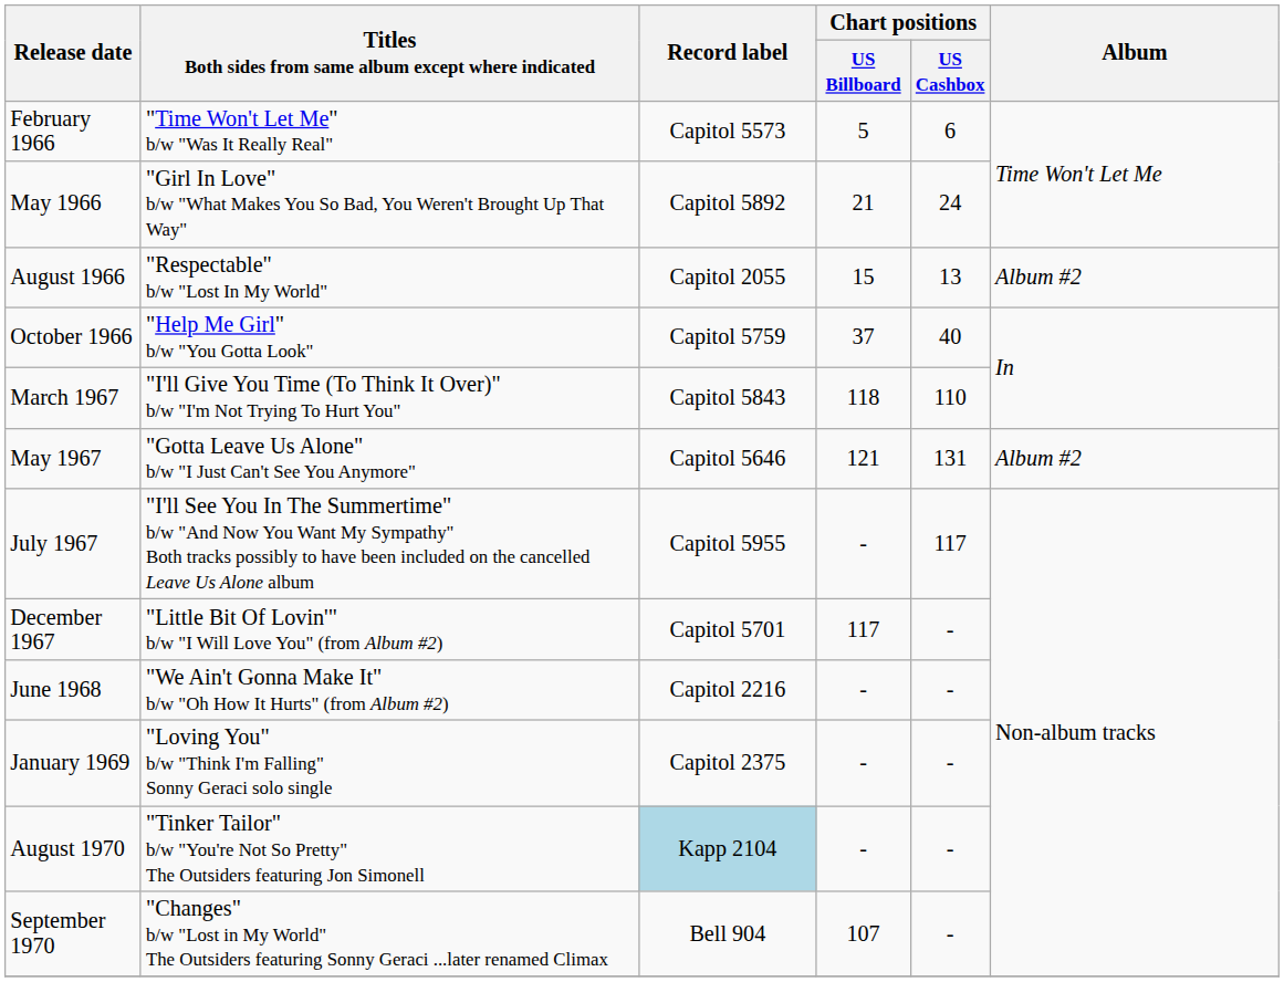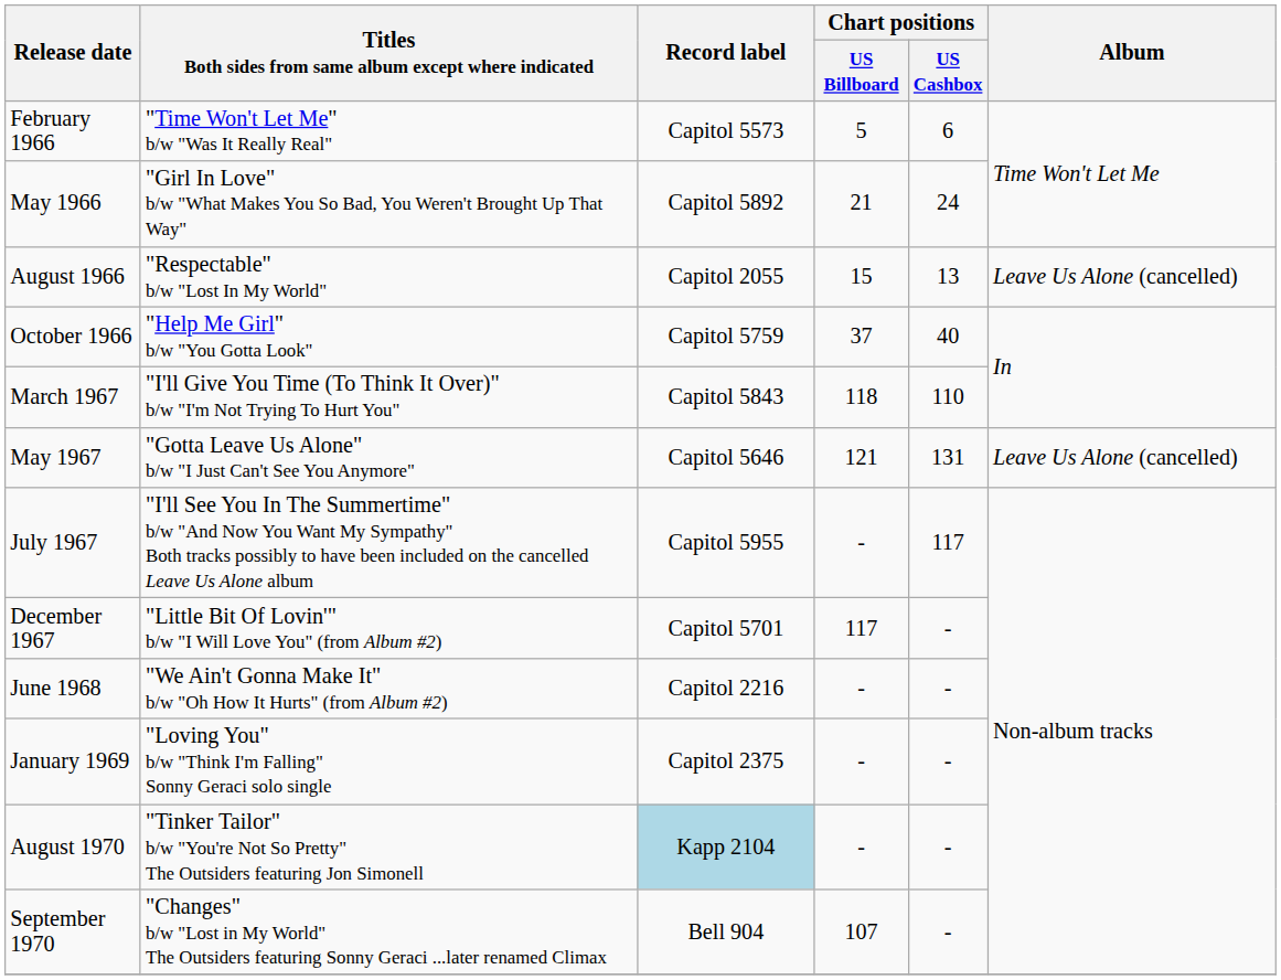 <table class="wikitable sortable">
 <tr>
 <th style="width:90px;" rowspan="2">Release date</th>
 <th style="width:350px;" rowspan="2">Titles<br><small>Both sides from same album except where indicated</small></th>
 <th style="width:120px;" rowspan="2">Record label</th>
 <th colspan="2">Chart positions</th>
 <th style="width:200px;" rowspan="2">Album</th>
 </tr>
 <tr>
 <th style="width:60px;"><small><a href='#'>US<br>Billboard</a></small></th>
 <th style="width:50px;"><small><a href='#'>US<br>Cashbox</a> </small></th>
 </tr>
 <tr>
 <td>February 1966</td>
 <td>"<a href='#'>Time Won't Let Me</a>"<br><small>b/w "Was It Really Real" </small></td>
 <td style="text-align:center;">Capitol 5573</td>
 <td style="text-align:center;">5</td>
 <td style="text-align:center;">6</td>
 <td rowspan="2"><em>Time Won't Let Me</em></td>
 </tr>
 <tr>
 <td>May 1966</td>
 <td>"Girl In Love"<br><small>b/w "What Makes You So Bad, You Weren't Brought Up That Way" </small></td>
 <td style="text-align:center;">Capitol 5892</td>
 <td style="text-align:center;">21</td>
 <td style="text-align:center;">24</td>
 </tr>
 <tr>
 <td>August 1966</td>
 <td>"Respectable"<br><small>b/w "Lost In My World"</small></td>
 <td style="text-align:center;">Capitol 2055</td>
 <td style="text-align:center;">15</td>
 <td style="text-align:center;">13</td>
-<td><em>Album #2</em></td>
+<td><em>Leave Us Alone</em> (cancelled)</td>
 </tr>
 <tr>
 <td>October 1966</td>
 <td>"<a href='#'>Help Me Girl</a>"<br><small>b/w "You Gotta Look"</small></td>
 <td style="text-align:center;">Capitol 5759</td>
 <td style="text-align:center;">37</td>
 <td style="text-align:center;">40</td>
 <td rowspan="2"><em>In</em></td>
 </tr>
 <tr>
 <td>March 1967</td>
 <td>"I'll Give You Time (To Think It Over)"<br><small>b/w "I'm Not Trying To Hurt You"</small></td>
 <td style="text-align:center;">Capitol 5843</td>
 <td style="text-align:center;">118</td>
 <td style="text-align:center;">110</td>
 </tr>
 <tr>
 <td>May 1967</td>
 <td>"Gotta Leave Us Alone"<br><small>b/w "I Just Can't See You Anymore"</small></td>
 <td style="text-align:center;">Capitol 5646</td>
 <td style="text-align:center;">121</td>
 <td style="text-align:center;">131</td>
-<td><em>Album #2</em></td>
+<td><em>Leave Us Alone</em> (cancelled)</td>
 </tr>
 <tr>
 <td>July 1967</td>
 <td>"I'll See You In The Summertime"<br><small>b/w "And Now You Want My Sympathy"<br>Both tracks possibly to have been included on the cancelled <em>Leave Us Alone</em> album</small></td>
 <td style="text-align:center;">Capitol 5955</td>
 <td style="text-align:center;">-</td>
 <td style="text-align:center;">117</td>
 <td rowspan="6">Non-album tracks</td>
 </tr>
 <tr>
 <td>December 1967</td>
 <td>"Little Bit Of Lovin'"<br><small>b/w "I Will Love You" (from <em>Album #2</em>)</small></td>
 <td style="text-align:center;">Capitol 5701</td>
 <td style="text-align:center;">117</td>
 <td style="text-align:center;">-</td>
 </tr>
 <tr>
 <td>June 1968</td>
 <td>"We Ain't Gonna Make It"<br><small>b/w "Oh How It Hurts" (from <em>Album #2</em>)</small></td>
 <td style="text-align:center;">Capitol 2216</td>
 <td style="text-align:center;">-</td>
 <td style="text-align:center;">-</td>
 </tr>
 <tr>
 <td>January 1969</td>
 <td>"Loving You"<br><small>b/w "Think I'm Falling"<br>Sonny Geraci solo single</small></td>
 <td style="text-align:center;">Capitol 2375</td>
 <td style="text-align:center;">-</td>
 <td style="text-align:center;">-</td>
 </tr>
 <tr>
 <td>August 1970</td>
 <td>"Tinker Tailor"<br><small>b/w "You're Not So Pretty"<br>The Outsiders featuring Jon Simonell</small></td>
 <td style="background: lightblue; text-align:center;">Kapp 2104</td>
 <td style="text-align:center;">-</td>
 <td style="text-align:center;">-</td>
 </tr>
 <tr>
 <td>September 1970</td>
 <td>"Changes"<br><small>b/w "Lost in My World"<br>The Outsiders featuring Sonny Geraci ...later renamed Climax</small></td>
 <td style="text-align:center;">Bell 904</td>
 <td style="text-align:center;">107</td>
 <td style="text-align:center;">-</td>
 </tr>
 <tr>
 </tr>
 </table>
